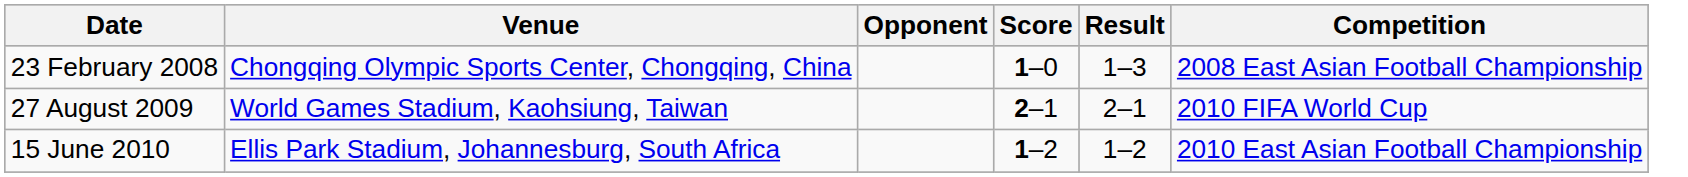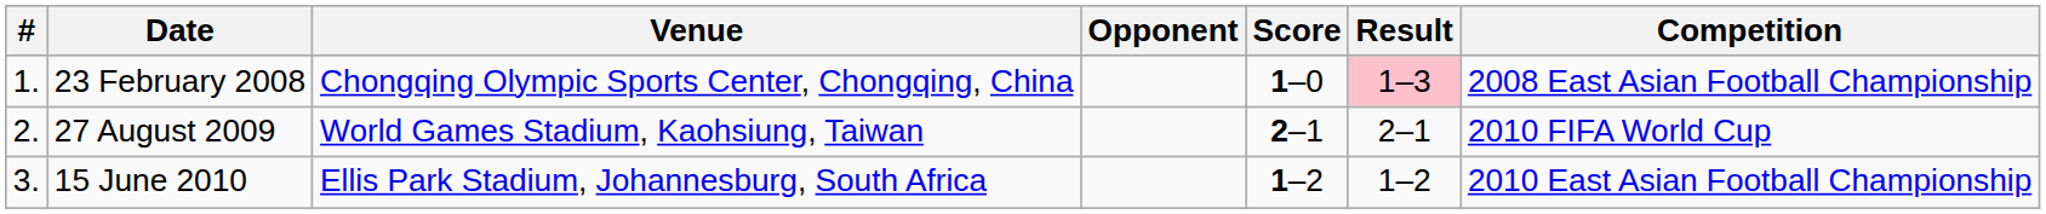 <table class="wikitable">
 <tr>
+<th>#</th>
 <th>Date</th>
 <th>Venue</th>
 <th>Opponent</th>
 <th>Score</th>
 <th>Result</th>
 <th>Competition</th>
 </tr>
 <tr>
+<td>1.</td>
 <td>23 February 2008</td>
 <td><a href='#'>Chongqing Olympic Sports Center</a>, <a href='#'>Chongqing</a>, <a href='#'>China</a></td>
 <td></td>
 <td style="text-align:center"><strong>1</strong>–0</td>
-<td style="text-align:center">1–3</td>
+<td style="background: pink; text-align:center">1–3</td>
 <td><a href='#'>2008 East Asian Football Championship</a></td>
 </tr>
 <tr>
+<td>2.</td>
 <td>27 August 2009</td>
 <td><a href='#'>World Games Stadium</a>, <a href='#'>Kaohsiung</a>, <a href='#'>Taiwan</a></td>
 <td></td>
 <td style="text-align:center"><strong>2</strong>–1</td>
 <td style="text-align:center">2–1</td>
 <td><a href='#'>2010 FIFA World Cup</a></td>
 </tr>
 <tr>
+<td>3.</td>
 <td>15 June 2010</td>
 <td><a href='#'>Ellis Park Stadium</a>, <a href='#'>Johannesburg</a>, <a href='#'>South Africa</a></td>
 <td></td>
 <td style="text-align:center"><strong>1</strong>–2</td>
 <td style="text-align:center">1–2</td>
 <td><a href='#'>2010 East Asian Football Championship</a></td>
 </tr>
 </table>
